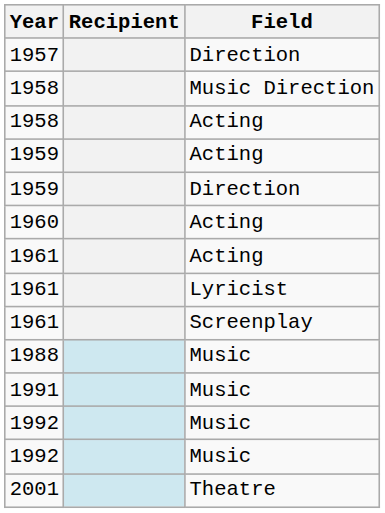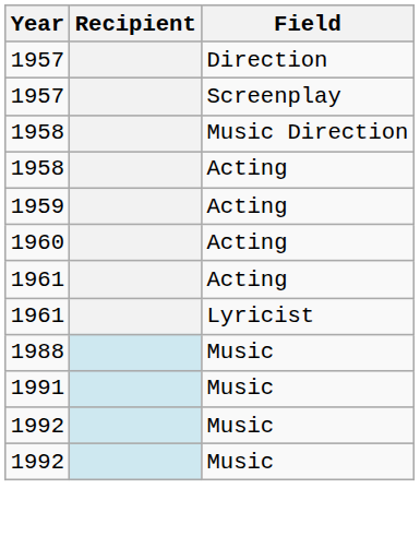 <table class="wikitable plainrowheaders sortable">
 <tr>
 <th scope="col">Year</th>
 <th scope="col">Recipient</th>
 <th scope="col">Field</th>
 </tr>
 <tr>
 <td style="text-align:center;">1957</td>
 <th scope="row"></th>
 <td>Direction</td>
+</tr>
+<tr>
+<td style="text-align:center;">1957</td>
+<th scope="row"></th>
+<td>Screenplay</td>
 </tr>
 <tr>
 <td style="text-align:center;">1958</td>
 <th scope="row"></th>
 <td>Music Direction</td>
 </tr>
 <tr>
 <td style="text-align:center;">1958</td>
 <th scope="row"></th>
 <td>Acting</td>
 </tr>
 <tr>
 <td style="text-align:center;">1959</td>
 <th scope="row"></th>
 <td>Acting</td>
 </tr>
 <tr>
-<td style="text-align:center;">1959</td>
-<th scope="row"></th>
-<td>Direction</td>
-</tr>
-<tr>
 <td style="text-align:center;">1960</td>
 <th scope="row"></th>
 <td>Acting</td>
 </tr>
 <tr>
 <td style="text-align:center;">1961</td>
 <th scope="row"></th>
 <td>Acting</td>
 </tr>
 <tr>
 <td style="text-align:center;">1961</td>
 <th scope="row"></th>
 <td>Lyricist</td>
-</tr>
-<tr>
-<td style="text-align:center;">1961</td>
-<th scope="row"></th>
-<td>Screenplay</td>
 </tr>
 <tr>
 <td style="text-align:center;">1988</td>
 <th scope="row" style="background-color:#CEE8F0;"></th>
 <td>Music</td>
 </tr>
 <tr>
 <td style="text-align:center;">1991</td>
 <th scope="row" style="background-color:#CEE8F0;"></th>
 <td>Music</td>
 </tr>
 <tr>
 <td style="text-align:center;">1992</td>
 <th scope="row" style="background-color:#CEE8F0;"></th>
 <td>Music</td>
 </tr>
 <tr>
 <td style="text-align:center;">1992</td>
 <th scope="row" style="background-color:#CEE8F0;"></th>
 <td>Music</td>
 </tr>
-<tr>
-<td style="text-align:center;">2001</td>
-<th scope="row" style="background-color:#CEE8F0;"></th>
-<td>Theatre</td>
-</tr>
 </table>
